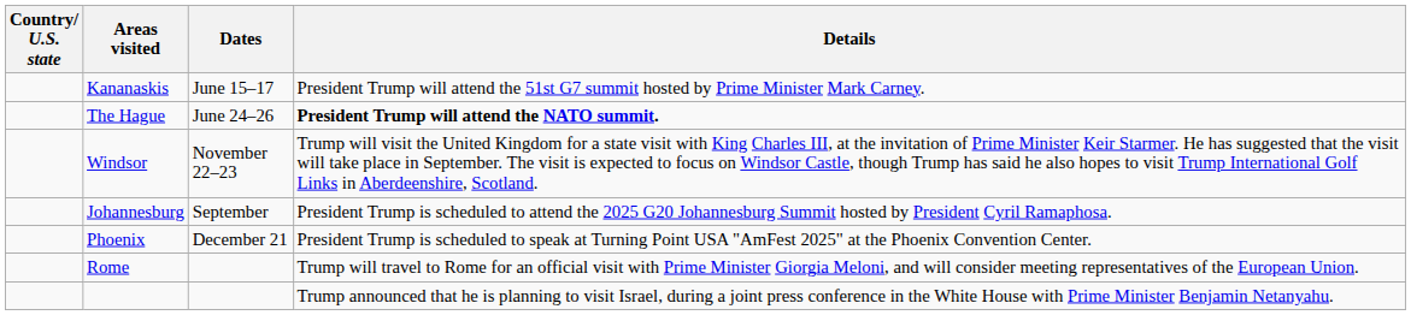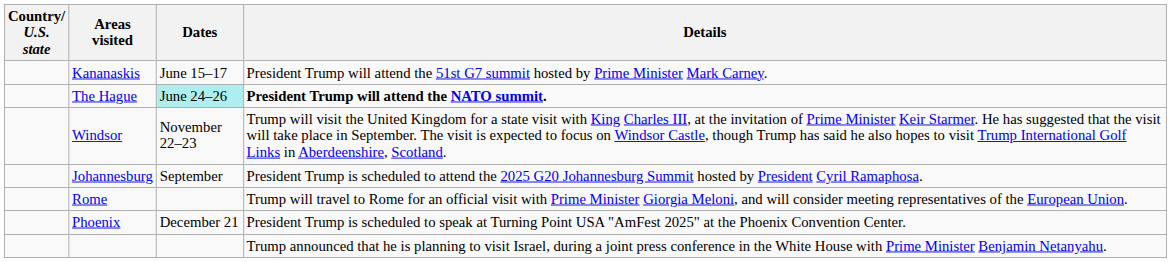 <table class="wikitable" style="margin:1em auto 1em auto;">
 <tr>
 <th>Country/<br><em>U.S. state</em></th>
 <th>Areas visited</th>
 <th>Dates</th>
 <th>Details</th>
 </tr>
 <tr>
 <td></td>
 <td><a href='#'>Kananaskis</a></td>
 <td>June 15–17</td>
 <td>President Trump will attend the <a href='#'>51st G7 summit</a> hosted by <a href='#'>Prime Minister</a> <a href='#'>Mark Carney</a>.</td>
 </tr>
 <tr>
 <td></td>
 <td><a href='#'>The Hague</a></td>
-<td>June 24–26</td>
+<td style="background: paleturquoise;">June 24–26</td>
 <td><strong>President Trump will attend the <a href='#'>NATO summit</a>.</strong></td>
 </tr>
 <tr>
 <td></td>
 <td><a href='#'>Windsor</a></td>
 <td>November 22–23</td>
 <td>Trump will visit the United Kingdom for a state visit with <a href='#'>King</a> <a href='#'>Charles III</a>, at the invitation of <a href='#'>Prime Minister</a> <a href='#'>Keir Starmer</a>. He has suggested that the visit will take place in September. The visit is expected to focus on <a href='#'>Windsor Castle</a>, though Trump has said he also hopes to visit <a href='#'>Trump International Golf Links</a> in <a href='#'>Aberdeenshire</a>, <a href='#'>Scotland</a>.</td>
 </tr>
 <tr>
 <td></td>
 <td><a href='#'>Johannesburg</a></td>
 <td>September</td>
 <td>President Trump is scheduled to attend the <a href='#'>2025 G20 Johannesburg Summit</a> hosted by <a href='#'>President</a> <a href='#'>Cyril Ramaphosa</a>.</td>
 </tr>
 <tr>
 <td></td>
+<td><a href='#'>Rome</a></td>
+<td></td>
+<td>Trump will travel to Rome for an official visit with <a href='#'>Prime Minister</a> <a href='#'>Giorgia Meloni</a>, and will consider meeting representatives of the <a href='#'>European Union</a>.</td>
+</tr>
+<tr>
+<td></td>
 <td><a href='#'>Phoenix</a></td>
 <td>December 21</td>
 <td>President Trump is scheduled to speak at Turning Point USA "AmFest 2025" at the Phoenix Convention Center. </td>
-</tr>
-<tr>
-<td></td>
-<td><a href='#'>Rome</a></td>
-<td></td>
-<td>Trump will travel to Rome for an official visit with <a href='#'>Prime Minister</a> <a href='#'>Giorgia Meloni</a>, and will consider meeting representatives of the <a href='#'>European Union</a>.</td>
 </tr>
 <tr>
 <td></td>
 <td></td>
 <td></td>
 <td>Trump announced that he is planning to visit Israel, during a joint press conference in the White House with <a href='#'>Prime Minister</a> <a href='#'>Benjamin Netanyahu</a>.</td>
 </tr>
 </table>
